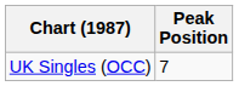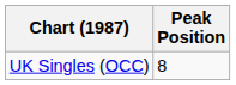 <table class="wikitable">
 <tr>
 <th>Chart (1987)</th>
 <th>Peak<br>Position</th>
 </tr>
 <tr>
 <td><a href='#'>UK Singles</a> (<a href='#'>OCC</a>)</td>
-<td>7</td>
+<td>8</td>
 </tr>
 </table>
